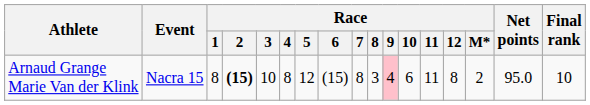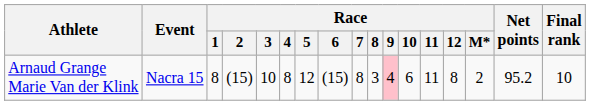 <table class="wikitable" style="font-size:90%">
 <tr>
 <th rowspan=2>Athlete</th>
 <th rowspan=2>Event</th>
 <th colspan=13>Race</th>
 <th rowspan=2>Net<br>points</th>
 <th rowspan=2>Final <br>rank</th>
 </tr>
 <tr style="font-size:95%">
 <th>1</th>
 <th>2</th>
 <th>3</th>
 <th>4</th>
 <th>5</th>
 <th>6</th>
 <th>7</th>
 <th>8</th>
 <th>9</th>
 <th>10</th>
 <th>11</th>
 <th>12</th>
 <th>M*</th>
 </tr>
 <tr align=center>
 <td align=left><a href='#'>Arnaud Grange</a><br><a href='#'>Marie Van der Klink</a></td>
 <td align=left><a href='#'>Nacra 15</a></td>
 <td>8</td>
-<td><strong>(15)</strong></td>
+<td>(15)</td>
 <td>10</td>
 <td>8</td>
 <td>12</td>
 <td>(15)</td>
 <td>8</td>
 <td>3</td>
 <td style="background: pink;">4</td>
 <td>6</td>
 <td>11</td>
 <td>8</td>
 <td>2</td>
-<td>95.0</td>
+<td>95.2</td>
 <td>10</td>
 </tr>
 </table>
